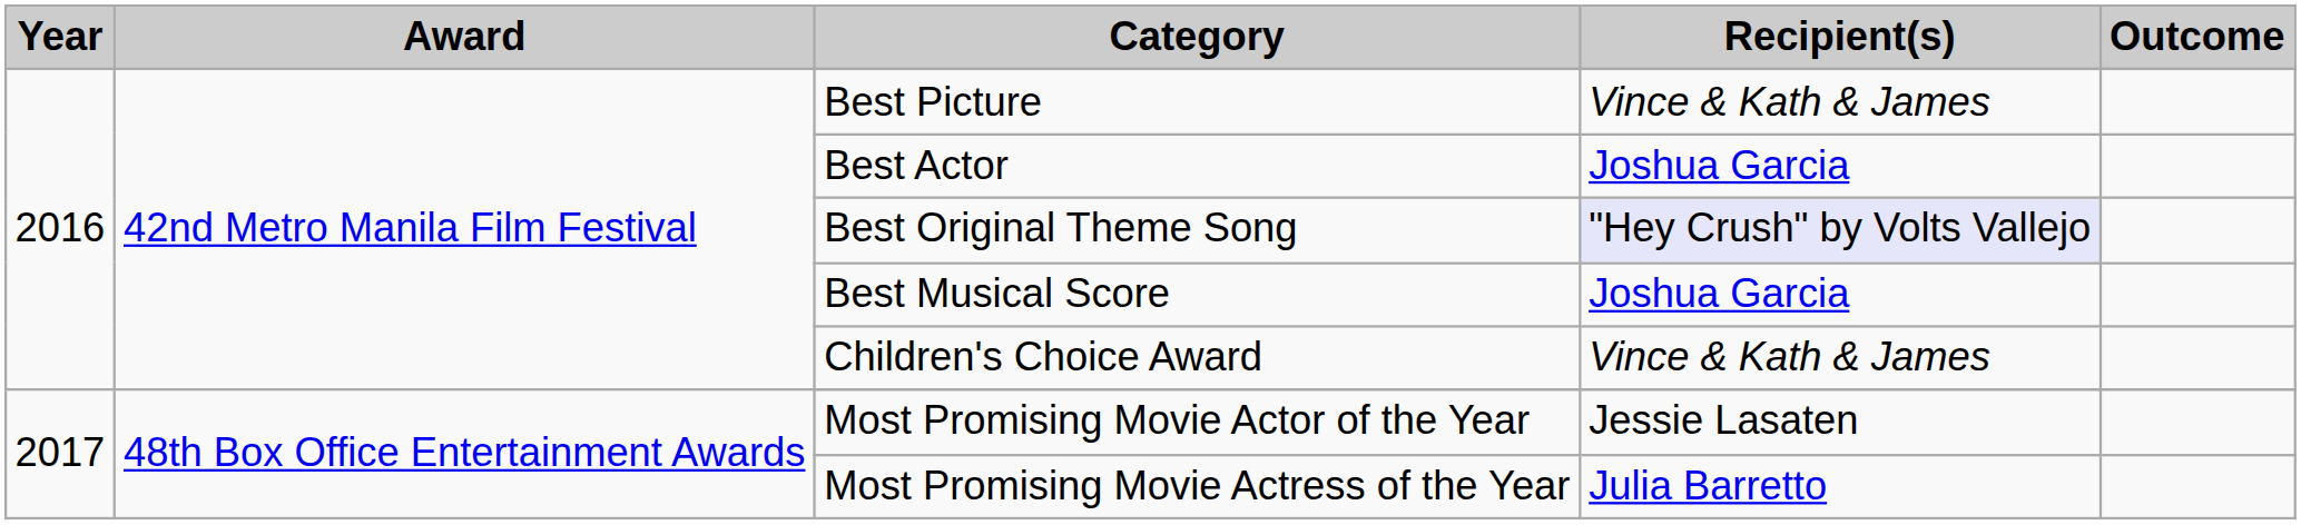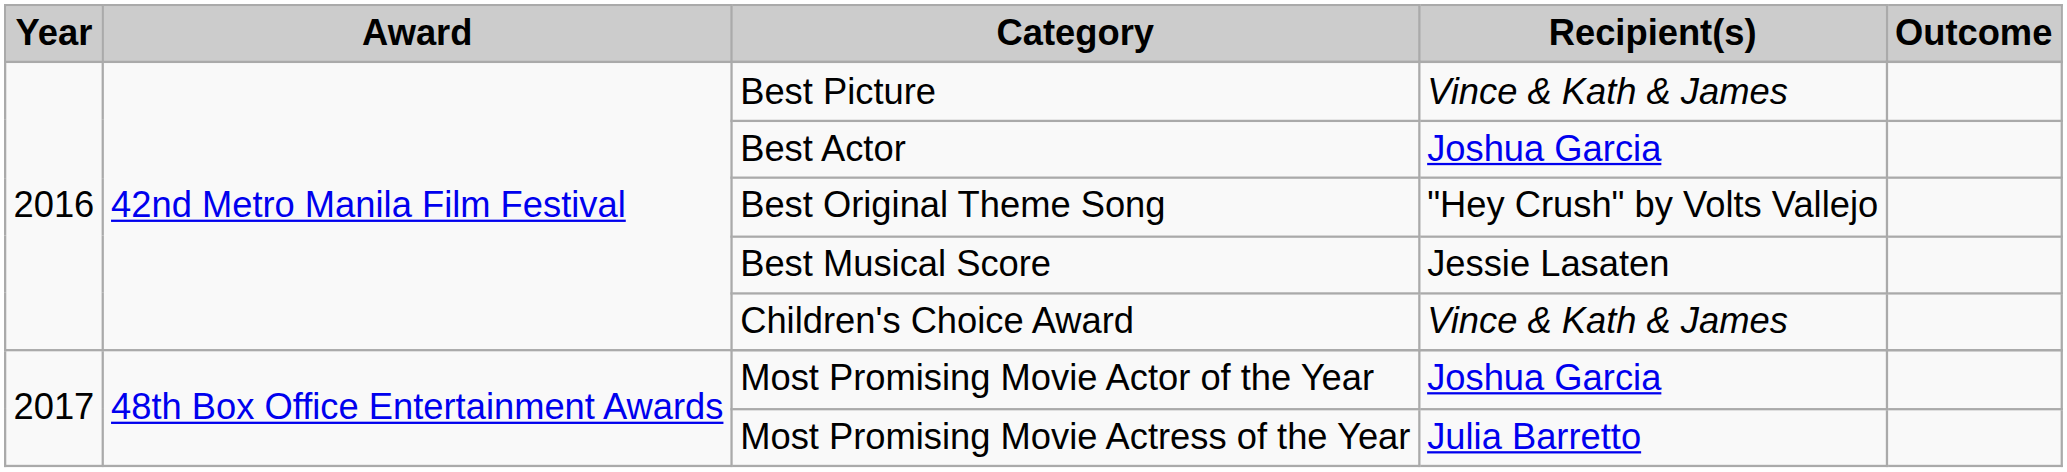 <table class="wikitable">
 <tr style="text-align:center;">
 <th style="background:#ccc;">Year</th>
 <th style="background:#ccc;">Award</th>
 <th style="background:#ccc;">Category</th>
 <th style="background:#ccc;">Recipient(s)</th>
 <th style="background:#ccc;">Outcome</th>
 </tr>
 <tr>
 <td rowspan="6">2016</td>
 <td rowspan="6"><a href='#'>42nd Metro Manila Film Festival</a></td>
 </tr>
 <tr>
 <td>Best Picture</td>
 <td><em>Vince & Kath & James</em></td>
 <td></td>
 </tr>
 <tr>
 <td>Best Actor</td>
 <td><a href='#'>Joshua Garcia</a></td>
 <td></td>
 </tr>
 <tr>
 <td>Best Original Theme Song</td>
-<td style="background: lavender;">"Hey Crush" by Volts Vallejo</td>
+<td>"Hey Crush" by Volts Vallejo</td>
 <td></td>
 </tr>
 <tr>
 <td>Best Musical Score</td>
-<td><a href='#'>Joshua Garcia</a></td>
+<td>Jessie Lasaten</td>
 <td></td>
 </tr>
 <tr>
 <td>Children's Choice Award</td>
 <td><em>Vince & Kath & James</em></td>
 <td></td>
 </tr>
 <tr>
 <td rowspan="3">2017</td>
 <td rowspan="3"><a href='#'>48th Box Office Entertainment Awards</a></td>
 </tr>
 <tr>
 <td>Most Promising Movie Actor of the Year</td>
-<td>Jessie Lasaten</td>
+<td><a href='#'>Joshua Garcia</a></td>
 <td></td>
 </tr>
 <tr>
 <td>Most Promising Movie Actress of the Year</td>
 <td><a href='#'>Julia Barretto</a></td>
 <td></td>
 </tr>
 </table>
